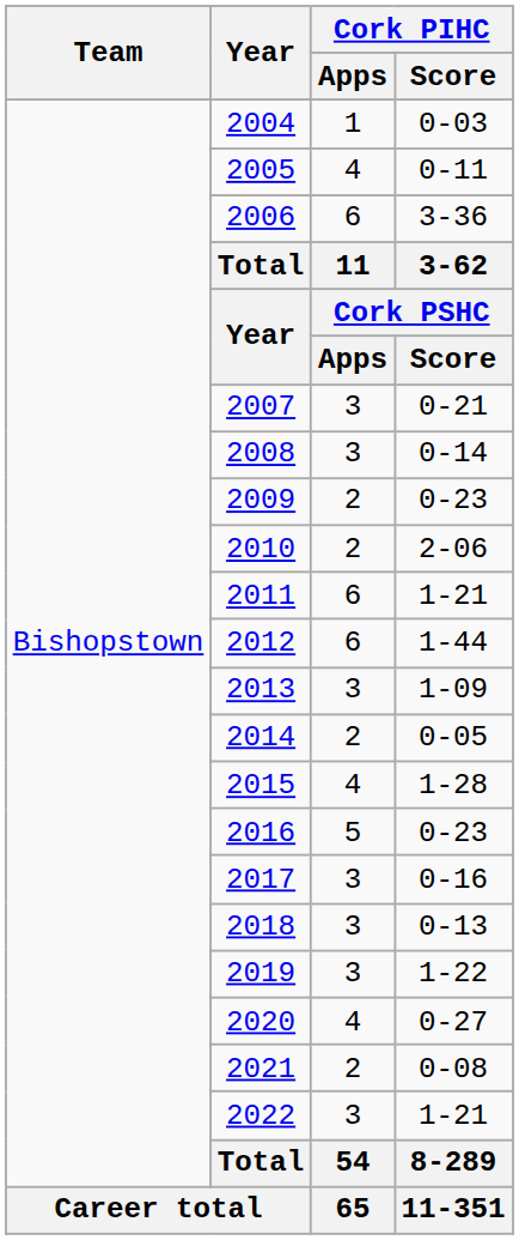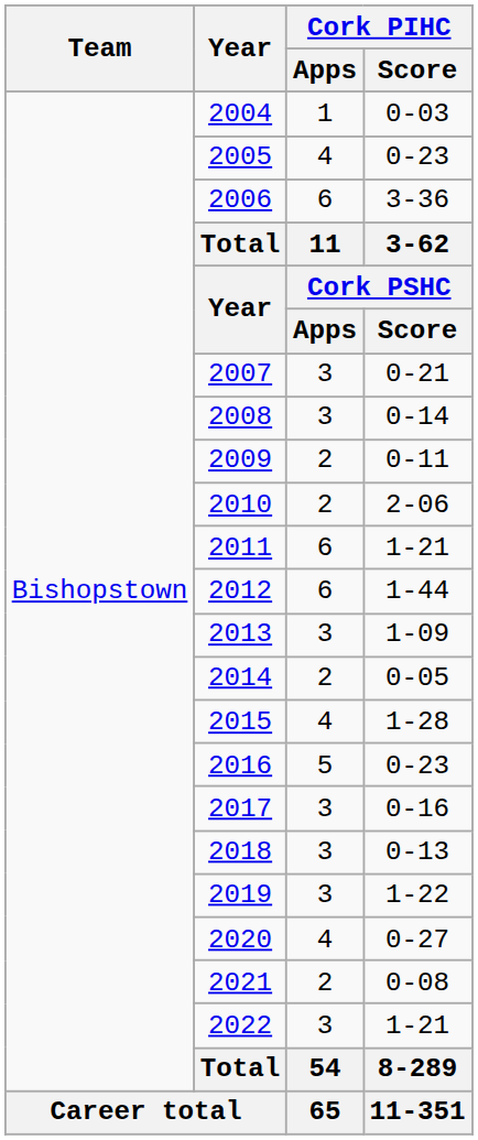 <table class="wikitable" style="text-align:center">
 <tr>
 <th rowspan="2">Team</th>
 <th rowspan="2">Year</th>
 <th colspan="2"><a href='#'>Cork PIHC</a></th>
 </tr>
 <tr>
 <th>Apps</th>
 <th>Score</th>
 </tr>
 <tr>
 <td rowspan="23"><a href='#'>Bishopstown</a></td>
 <td><a href='#'>2004</a></td>
 <td>1</td>
 <td>0-03</td>
 </tr>
 <tr>
 <td><a href='#'>2005</a></td>
 <td>4</td>
-<td>0-11</td>
+<td>0-23</td>
 </tr>
 <tr>
 <td><a href='#'>2006</a></td>
 <td>6</td>
 <td>3-36</td>
 </tr>
 <tr>
 <th>Total</th>
 <th>11</th>
 <th>3-62</th>
 </tr>
 <tr>
 <th rowspan=2>Year</th>
 <th colspan=2><a href='#'>Cork PSHC</a></th>
 </tr>
 <tr>
 <th>Apps</th>
 <th>Score</th>
 </tr>
 <tr>
 <td><a href='#'>2007</a></td>
 <td>3</td>
 <td>0-21</td>
 </tr>
 <tr>
 <td><a href='#'>2008</a></td>
 <td>3</td>
 <td>0-14</td>
 </tr>
 <tr>
 <td><a href='#'>2009</a></td>
 <td>2</td>
-<td>0-23</td>
+<td>0-11</td>
 </tr>
 <tr>
 <td><a href='#'>2010</a></td>
 <td>2</td>
 <td>2-06</td>
 </tr>
 <tr>
 <td><a href='#'>2011</a></td>
 <td>6</td>
 <td>1-21</td>
 </tr>
 <tr>
 <td><a href='#'>2012</a></td>
 <td>6</td>
 <td>1-44</td>
 </tr>
 <tr>
 <td><a href='#'>2013</a></td>
 <td>3</td>
 <td>1-09</td>
 </tr>
 <tr>
 <td><a href='#'>2014</a></td>
 <td>2</td>
 <td>0-05</td>
 </tr>
 <tr>
 <td><a href='#'>2015</a></td>
 <td>4</td>
 <td>1-28</td>
 </tr>
 <tr>
 <td><a href='#'>2016</a></td>
 <td>5</td>
 <td>0-23</td>
 </tr>
 <tr>
 <td><a href='#'>2017</a></td>
 <td>3</td>
 <td>0-16</td>
 </tr>
 <tr>
 <td><a href='#'>2018</a></td>
 <td>3</td>
 <td>0-13</td>
 </tr>
 <tr>
 <td><a href='#'>2019</a></td>
 <td>3</td>
 <td>1-22</td>
 </tr>
 <tr>
 <td><a href='#'>2020</a></td>
 <td>4</td>
 <td>0-27</td>
 </tr>
 <tr>
 <td><a href='#'>2021</a></td>
 <td>2</td>
 <td>0-08</td>
 </tr>
 <tr>
 <td><a href='#'>2022</a></td>
 <td>3</td>
 <td>1-21</td>
 </tr>
 <tr>
 <th>Total</th>
 <th>54</th>
 <th>8-289</th>
 </tr>
 <tr>
 <th colspan="2">Career total</th>
 <th>65</th>
 <th>11-351</th>
 </tr>
 </table>
